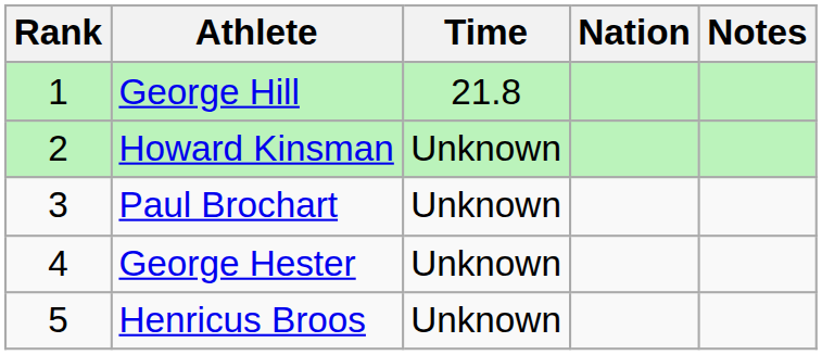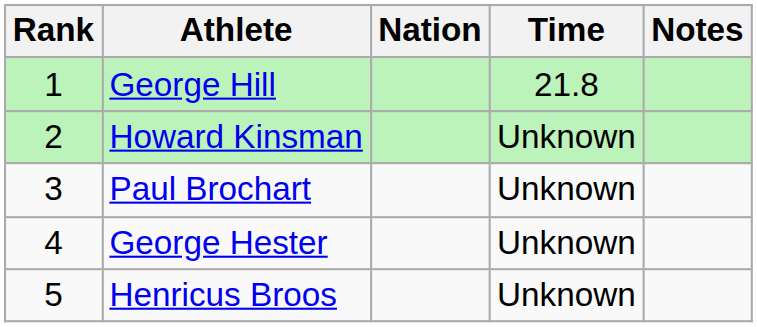 <table class="wikitable sortable" style="text-align:center">
 <tr>
 <th>Rank</th>
 <th>Athlete</th>
+<th>Nation</th>
 <th>Time</th>
-<th>Nation</th>
 <th>Notes</th>
 </tr>
 <tr bgcolor=bbf3bb>
 <td>1</td>
 <td align="left"><a href='#'>George Hill</a></td>
+<td align="left"></td>
 <td>21.8</td>
-<td align="left"></td>
 <td></td>
 </tr>
 <tr bgcolor=bbf3bb>
 <td>2</td>
 <td align="left"><a href='#'>Howard Kinsman</a></td>
+<td align="left"></td>
 <td data-sort-value=30.0>Unknown</td>
-<td align="left"></td>
 <td></td>
 </tr>
 <tr>
 <td>3</td>
 <td align="left"><a href='#'>Paul Brochart</a></td>
+<td align="left"></td>
 <td data-sort-value=30.0>Unknown</td>
-<td align="left"></td>
 <td></td>
 </tr>
 <tr>
 <td>4</td>
 <td align="left"><a href='#'>George Hester</a></td>
+<td align="left"></td>
 <td data-sort-value=30.0>Unknown</td>
-<td align="left"></td>
 <td></td>
 </tr>
 <tr>
 <td>5</td>
 <td align="left"><a href='#'>Henricus Broos</a></td>
+<td align="left"></td>
 <td data-sort-value=30.0>Unknown</td>
-<td align="left"></td>
 <td></td>
 </tr>
 </table>
